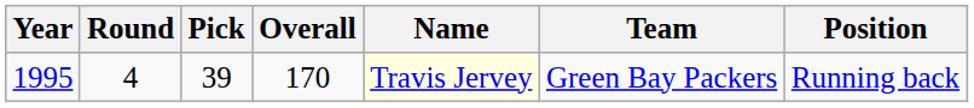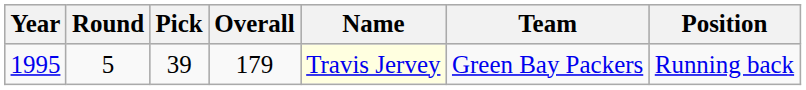 <table class="wikitable" style="text-align:center">
 <tr>
 <th>Year</th>
 <th>Round</th>
 <th>Pick</th>
 <th>Overall</th>
 <th>Name</th>
 <th>Team</th>
 <th>Position</th>
 </tr>
 <tr>
 <td><a href='#'>1995</a></td>
-<td>4</td>
+<td>5</td>
 <td>39</td>
-<td>170</td>
+<td>179</td>
 <td style="background: lightyellow;"><a href='#'>Travis Jervey</a></td>
 <td><a href='#'>Green Bay Packers</a></td>
 <td><a href='#'>Running back</a></td>
 </tr>
 </table>
